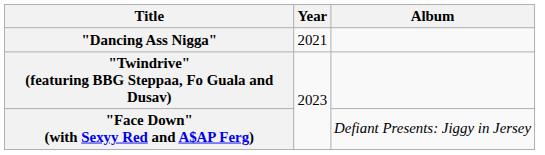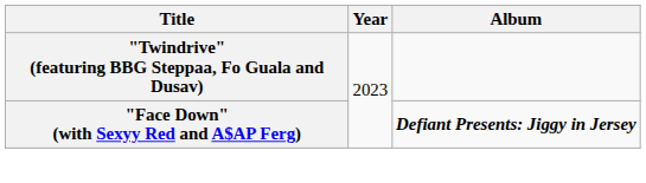 <table class="wikitable plainrowheaders" style="text-align:center;">
 <tr>
 <th scope="col" style="width:19em;">Title</th>
 <th scope="col">Year</th>
 <th scope="col">Album</th>
-</tr>
-<tr>
-<th scope="row">"Dancing Ass Nigga"</th>
-<td>2021</td>
-<td></td>
 </tr>
 <tr>
 <th scope="row">"Twindrive"<br><span>(featuring BBG Steppaa, Fo Guala and Dusav)</span></th>
 <td rowspan="2">2023</td>
 <td></td>
 </tr>
 <tr>
 <th scope="row">"Face Down"<br><span>(with <a href='#'>Sexyy Red</a> and <a href='#'>A$AP Ferg</a>)</span></th>
-<td><em>Defiant Presents: Jiggy in Jersey</em></td>
+<td><strong><em>Defiant Presents: Jiggy in Jersey</em></strong></td>
 </tr>
 </table>
